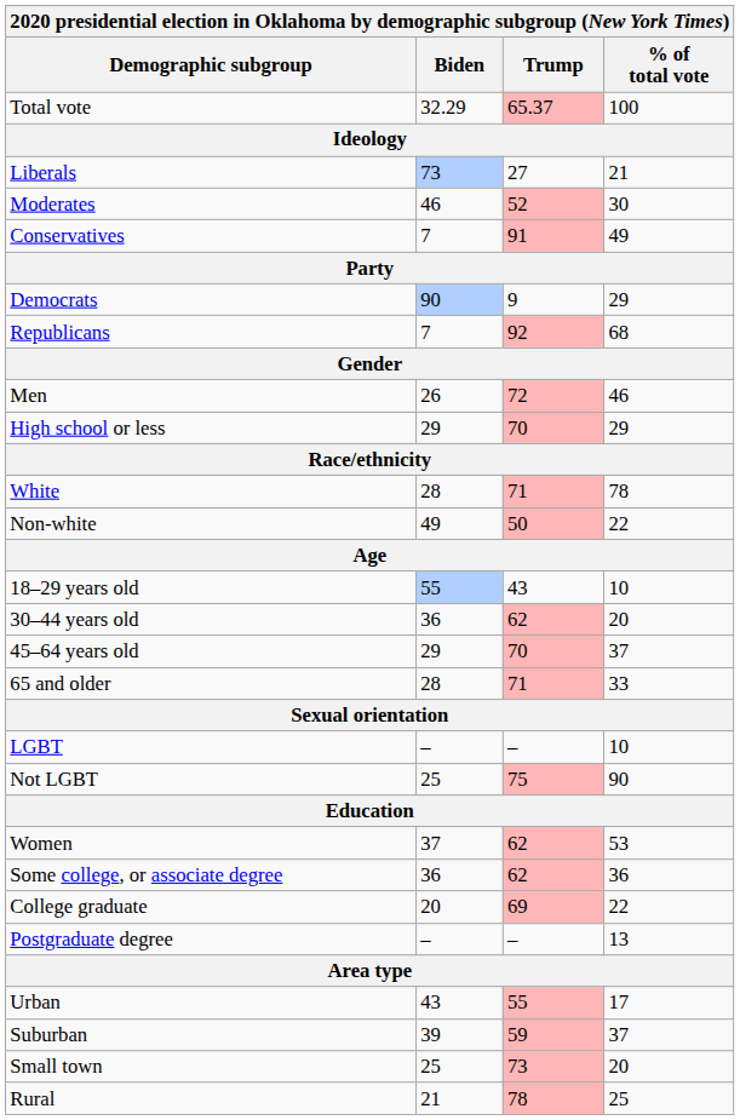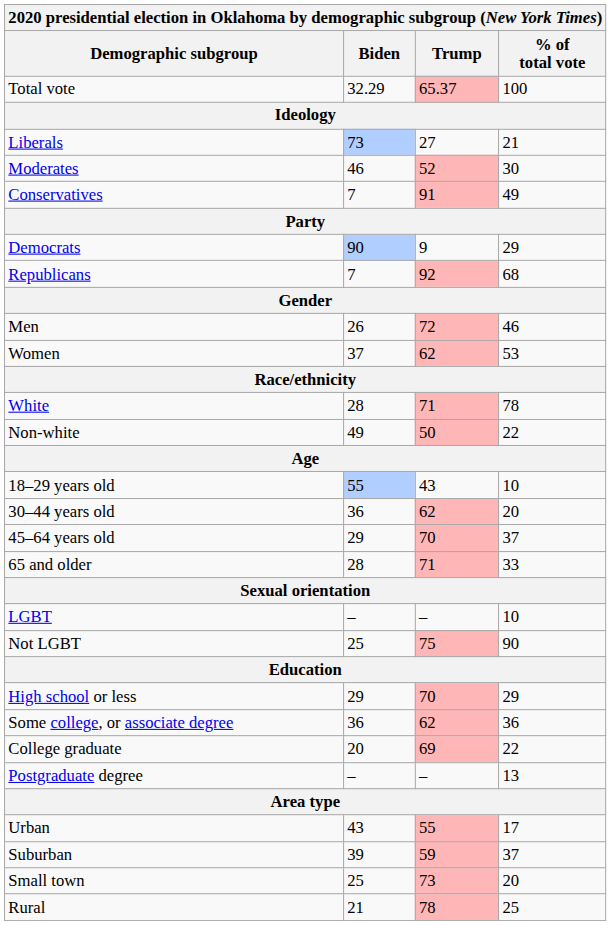 <table class="wikitable sortable">
 <tr>
 <th colspan="4">2020 presidential election in Oklahoma by demographic subgroup (<em>New York Times</em>)</th>
 </tr>
 <tr>
 <th>Demographic subgroup</th>
 <th>Biden</th>
 <th>Trump</th>
 <th>% of<br>total vote</th>
 </tr>
 <tr>
 <td>Total vote</td>
 <td>32.29</td>
 <td style="text-align:left; background:#ffb6b6;">65.37</td>
 <td>100</td>
 </tr>
 <tr>
 <th colspan="4">Ideology</th>
 </tr>
 <tr>
 <td><a href='#'>Liberals</a></td>
 <td style="text-align:left; background:#b0ceff;">73</td>
 <td>27</td>
 <td>21</td>
 </tr>
 <tr>
 <td><a href='#'>Moderates</a></td>
 <td>46</td>
 <td style="text-align:left; background:#ffb6b6;">52</td>
 <td>30</td>
 </tr>
 <tr>
 <td><a href='#'>Conservatives</a></td>
 <td>7</td>
 <td style="text-align:left; background:#ffb6b6;">91</td>
 <td>49</td>
 </tr>
 <tr>
 <th colspan="4">Party</th>
 </tr>
 <tr>
 <td><a href='#'>Democrats</a></td>
 <td style="text-align:left; background:#b0ceff;">90</td>
 <td>9</td>
 <td>29</td>
 </tr>
 <tr>
 <td><a href='#'>Republicans</a></td>
 <td>7</td>
 <td style="text-align:left; background:#ffb6b6;">92</td>
 <td>68</td>
 </tr>
 <tr>
 <th colspan="4">Gender</th>
 </tr>
 <tr>
 <td>Men</td>
 <td>26</td>
 <td style="text-align:left; background:#ffb6b6;">72</td>
 <td>46</td>
 </tr>
 <tr>
-<td><a href='#'>High school</a> or less</td>
-<td>29</td>
-<td style="text-align:left; background:#ffb6b6;">70</td>
-<td>29</td>
+<td>Women</td>
+<td>37</td>
+<td style="text-align:left; background:#ffb6b6;">62</td>
+<td>53</td>
 </tr>
 <tr>
 <th colspan="4">Race/ethnicity</th>
 </tr>
 <tr>
 <td><a href='#'>White</a></td>
 <td>28</td>
 <td style="text-align:left; background:#ffb6b6;">71</td>
 <td>78</td>
 </tr>
 <tr>
 <td>Non-white</td>
 <td>49</td>
 <td style="text-align:left; background:#ffb6b6;">50</td>
 <td>22</td>
 </tr>
 <tr>
 <th colspan="4">Age</th>
 </tr>
 <tr>
 <td>18–29 years old</td>
 <td style="text-align:left; background:#b0ceff;">55</td>
 <td>43</td>
 <td>10</td>
 </tr>
 <tr>
 <td>30–44 years old</td>
 <td>36</td>
 <td style="text-align:left; background:#ffb6b6;">62</td>
 <td>20</td>
 </tr>
 <tr>
 <td>45–64 years old</td>
 <td>29</td>
 <td style="text-align:left; background:#ffb6b6;">70</td>
 <td>37</td>
 </tr>
 <tr>
 <td>65 and older</td>
 <td>28</td>
 <td style="text-align:left; background:#ffb6b6;">71</td>
 <td>33</td>
 </tr>
 <tr>
 <th colspan="4">Sexual orientation</th>
 </tr>
 <tr>
 <td><a href='#'>LGBT</a></td>
 <td>–</td>
 <td>–</td>
 <td>10</td>
 </tr>
 <tr>
 <td>Not LGBT</td>
 <td>25</td>
 <td style="text-align:left; background:#ffb6b6;">75</td>
 <td>90</td>
 </tr>
 <tr>
 <th colspan="4">Education</th>
 </tr>
 <tr>
-<td>Women</td>
-<td>37</td>
-<td style="text-align:left; background:#ffb6b6;">62</td>
-<td>53</td>
+<td><a href='#'>High school</a> or less</td>
+<td>29</td>
+<td style="text-align:left; background:#ffb6b6;">70</td>
+<td>29</td>
 </tr>
 <tr>
 <td>Some <a href='#'>college</a>, or <a href='#'>associate degree</a></td>
 <td>36</td>
 <td style="text-align:left; background:#ffb6b6;">62</td>
 <td>36</td>
 </tr>
 <tr>
 <td>College graduate</td>
 <td>20</td>
 <td style="text-align:left; background:#ffb6b6;">69</td>
 <td>22</td>
 </tr>
 <tr>
 <td><a href='#'>Postgraduate</a> degree</td>
 <td>–</td>
 <td>–</td>
 <td>13</td>
 </tr>
 <tr>
 <th colspan="4">Area type</th>
 </tr>
 <tr>
 <td>Urban</td>
 <td>43</td>
 <td style="text-align:left; background:#ffb6b6;">55</td>
 <td>17</td>
 </tr>
 <tr>
 <td>Suburban</td>
 <td>39</td>
 <td style="text-align:left; background:#ffb6b6;">59</td>
 <td>37</td>
 </tr>
 <tr>
 <td>Small town</td>
 <td>25</td>
 <td style="text-align:left; background:#ffb6b6;">73</td>
 <td>20</td>
 </tr>
 <tr>
 <td>Rural</td>
 <td>21</td>
 <td style="text-align:left; background:#ffb6b6;">78</td>
 <td>25</td>
 </tr>
 <tr>
 </tr>
 </table>
